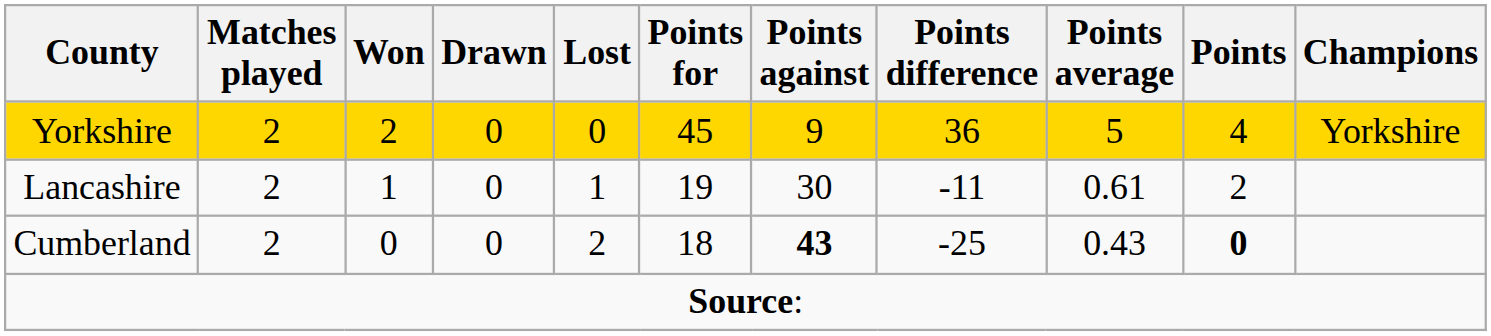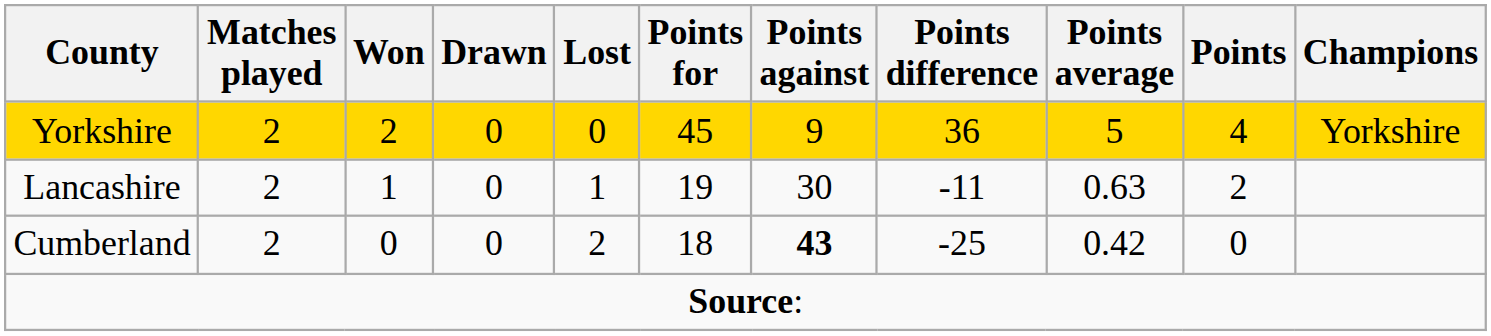 <table class="wikitable plainrowheaders" style="text-align: center; width: 60%">
 <tr>
 <th scope="col" style="width: 5%;">County</th>
 <th scope="col" style="width: 5%;">Matches played</th>
 <th scope="col" style="width: 5%;">Won</th>
 <th scope="col" style="width: 5%;">Drawn</th>
 <th scope="col" style="width: 5%;">Lost</th>
 <th scope="col" style="width: 5%;">Points for</th>
 <th scope="col" style="width: 5%;">Points against</th>
 <th scope="col" style="width: 5%;">Points difference</th>
 <th scope="col" style="width: 5%;">Points average</th>
 <th scope="col" style="width: 5%;">Points</th>
 <th scope="col" style="width: 15%;">Champions</th>
 </tr>
 <tr style="background: gold;">
 <td>Yorkshire</td>
 <td>2</td>
 <td>2</td>
 <td>0</td>
 <td>0</td>
 <td>45</td>
 <td>9</td>
 <td>36</td>
 <td>5</td>
 <td>4</td>
 <td>Yorkshire</td>
 </tr>
 <tr>
 <td>Lancashire</td>
 <td>2</td>
 <td>1</td>
 <td>0</td>
 <td>1</td>
 <td>19</td>
 <td>30</td>
 <td>-11</td>
-<td>0.61</td>
+<td>0.63</td>
 <td>2</td>
 <td></td>
 </tr>
 <tr>
 <td>Cumberland</td>
 <td>2</td>
 <td>0</td>
 <td>0</td>
 <td>2</td>
 <td>18</td>
 <td><strong>43</strong></td>
 <td>-25</td>
-<td>0.43</td>
-<td><strong>0</strong></td>
+<td>0.42</td>
+<td>0</td>
 <td></td>
 </tr>
 <tr>
 <td colspan="11"><strong>Source</strong>:</td>
 </tr>
 </table>
